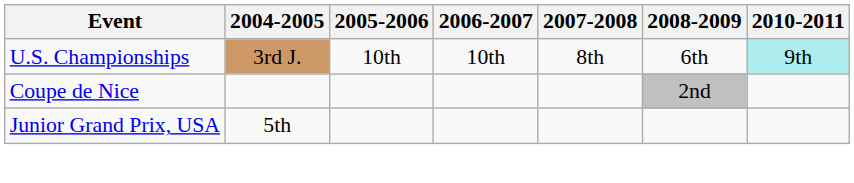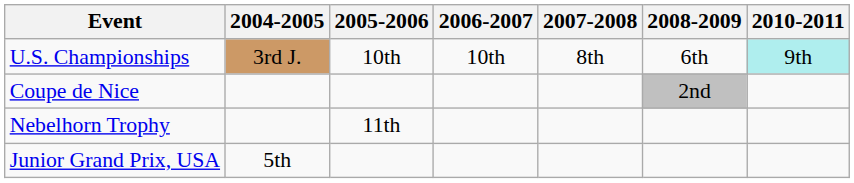 <table class="wikitable">
 <tr>
 <th>Event</th>
 <th>2004-2005</th>
 <th>2005-2006</th>
 <th>2006-2007</th>
 <th>2007-2008</th>
 <th>2008-2009</th>
 <th>2010-2011</th>
 </tr>
 <tr>
 <td><a href='#'>U.S. Championships</a></td>
 <td align="center" bgcolor="#cc9966">3rd J.</td>
 <td align="center">10th</td>
 <td align="center">10th</td>
 <td align="center">8th</td>
 <td align="center">6th</td>
 <td align="center" style="background: paleturquoise;">9th</td>
 </tr>
 <tr>
 <td><a href='#'>Coupe de Nice</a></td>
 <td></td>
 <td></td>
 <td></td>
 <td></td>
 <td align="center" bgcolor="silver">2nd</td>
 <td></td>
 </tr>
 <tr>
+<td><a href='#'>Nebelhorn Trophy</a></td>
+<td></td>
+<td align="center">11th</td>
+<td></td>
+<td></td>
+<td></td>
+<td></td>
+</tr>
+<tr>
 <td><a href='#'>Junior Grand Prix, USA</a></td>
 <td align="center">5th</td>
 <td></td>
 <td></td>
 <td></td>
 <td></td>
 <td></td>
 </tr>
 </table>
